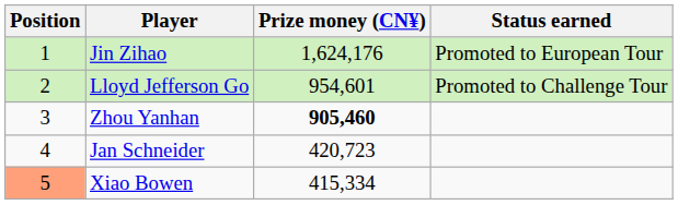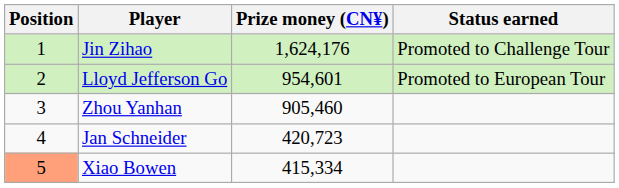 <table class=wikitable>
 <tr>
 <th>Position</th>
 <th>Player</th>
 <th>Prize money (<a href='#'>CN¥</a>)</th>
 <th>Status earned</th>
 </tr>
 <tr style="background:#D0F0C0;">
 <td align=center>1</td>
 <td> <a href='#'>Jin Zihao</a></td>
 <td align=center>1,624,176</td>
-<td>Promoted to European Tour</td>
+<td>Promoted to Challenge Tour</td>
 </tr>
 <tr style="background:#D0F0C0;">
 <td align=center>2</td>
 <td> <a href='#'>Lloyd Jefferson Go</a></td>
 <td align=center>954,601</td>
-<td>Promoted to Challenge Tour</td>
+<td>Promoted to European Tour</td>
 </tr>
 <tr>
 <td align=center>3</td>
 <td> <a href='#'>Zhou Yanhan</a></td>
-<td align=center><strong>905,460</strong></td>
+<td align=center>905,460</td>
 <td></td>
 </tr>
 <tr>
 <td align=center>4</td>
 <td> <a href='#'>Jan Schneider</a></td>
 <td align=center>420,723</td>
 <td></td>
 </tr>
 <tr>
 <td align=center style="background: lightsalmon;">5</td>
 <td> <a href='#'>Xiao Bowen</a></td>
 <td align=center>415,334</td>
 <td></td>
 </tr>
 </table>
